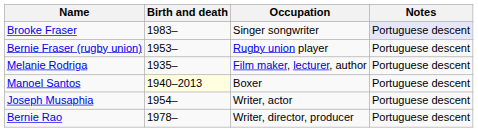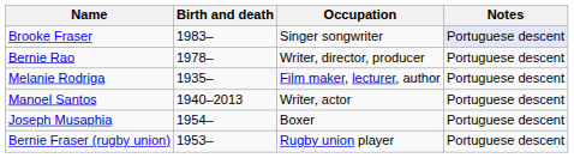 <table class="wikitable">
 <tr>
 <th>Name</th>
 <th>Birth and death</th>
 <th>Occupation</th>
 <th>Notes</th>
 </tr>
 <tr>
 <td><a href='#'>Brooke Fraser</a></td>
 <td>1983–</td>
 <td>Singer songwriter</td>
 <td style="background: lavender;">Portuguese descent</td>
 </tr>
 <tr>
-<td><a href='#'>Bernie Fraser (rugby union)</a></td>
-<td>1953–</td>
-<td><a href='#'>Rugby union</a> player</td>
+<td><a href='#'>Bernie Rao</a></td>
+<td>1978–</td>
+<td>Writer, director, producer</td>
 <td>Portuguese descent</td>
 </tr>
 <tr>
 <td><a href='#'>Melanie Rodriga</a></td>
 <td>1935–</td>
 <td><a href='#'>Film maker</a>, <a href='#'>lecturer</a>, author</td>
 <td>Portuguese descent</td>
 </tr>
 <tr>
 <td><a href='#'>Manoel Santos</a></td>
-<td style="background: lightyellow;">1940–2013</td>
-<td>Boxer</td>
+<td>1940–2013</td>
+<td>Writer, actor</td>
 <td>Portuguese descent</td>
 </tr>
 <tr>
 <td><a href='#'>Joseph Musaphia</a></td>
 <td>1954–</td>
-<td>Writer, actor</td>
+<td>Boxer</td>
 <td>Portuguese descent</td>
 </tr>
 <tr>
-<td><a href='#'>Bernie Rao</a></td>
-<td>1978–</td>
-<td>Writer, director, producer</td>
+<td><a href='#'>Bernie Fraser (rugby union)</a></td>
+<td>1953–</td>
+<td><a href='#'>Rugby union</a> player</td>
 <td>Portuguese descent</td>
 </tr>
 </table>
